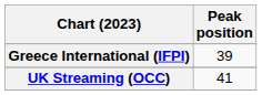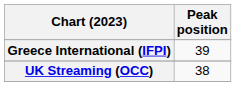 <table class="wikitable sortable plainrowheaders" style="text-align:center;">
 <tr>
 <th scope="col">Chart (2023)</th>
 <th scope="col">Peak<br>position</th>
 </tr>
 <tr>
 </tr>
 <tr>
 </tr>
 <tr>
 <th scope="row">Greece International (<a href='#'>IFPI</a>)</th>
 <td>39</td>
 </tr>
 <tr>
 </tr>
 <tr>
 <th scope="row"><a href='#'>UK Streaming</a> (<a href='#'>OCC</a>)</th>
-<td>41</td>
+<td>38</td>
 </tr>
 <tr>
 </tr>
 </table>
